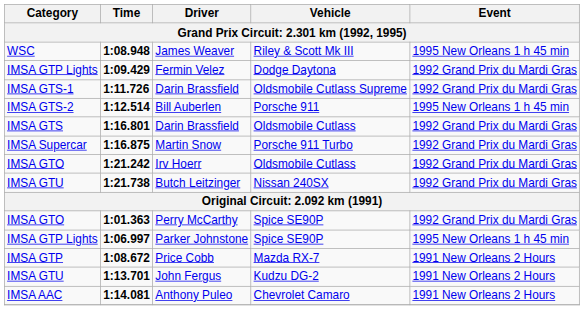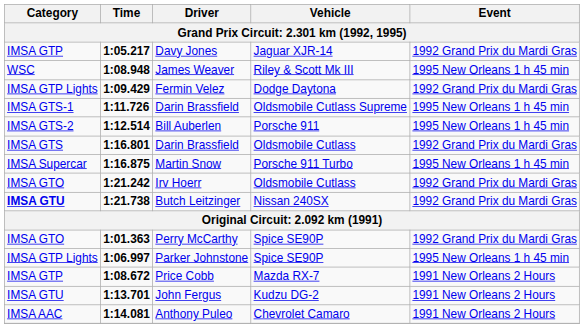 <table class="wikitable">
 <tr>
 <th>Category</th>
 <th>Time</th>
 <th>Driver</th>
 <th>Vehicle</th>
 <th>Event</th>
 </tr>
 <tr>
 <th colspan=5>Grand Prix Circuit: 2.301 km (1992, 1995)</th>
+</tr>
+<tr>
+<td><a href='#'>IMSA GTP</a></td>
+<td><strong>1:05.217</strong></td>
+<td><a href='#'>Davy Jones</a></td>
+<td><a href='#'>Jaguar XJR-14</a></td>
+<td><a href='#'>1992 Grand Prix du Mardi Gras</a></td>
 </tr>
 <tr>
 <td><a href='#'>WSC</a></td>
 <td><strong>1:08.948</strong></td>
 <td><a href='#'>James Weaver</a></td>
 <td><a href='#'>Riley & Scott Mk III</a></td>
 <td><a href='#'>1995 New Orleans 1 h 45 min</a></td>
 </tr>
 <tr>
 <td><a href='#'>IMSA GTP Lights</a></td>
 <td><strong>1:09.429</strong></td>
 <td><a href='#'>Fermin Velez</a></td>
 <td><a href='#'>Dodge Daytona</a></td>
 <td><a href='#'>1992 Grand Prix du Mardi Gras</a></td>
 </tr>
 <tr>
 <td><a href='#'>IMSA GTS-1</a></td>
 <td><strong>1:11.726</strong></td>
 <td><a href='#'>Darin Brassfield</a></td>
 <td><a href='#'>Oldsmobile Cutlass Supreme</a></td>
-<td><a href='#'>1992 Grand Prix du Mardi Gras</a></td>
+<td><a href='#'>1995 New Orleans 1 h 45 min</a></td>
 </tr>
 <tr>
 <td><a href='#'>IMSA GTS-2</a></td>
 <td><strong>1:12.514</strong></td>
 <td><a href='#'>Bill Auberlen</a></td>
 <td><a href='#'>Porsche 911</a></td>
 <td><a href='#'>1995 New Orleans 1 h 45 min</a></td>
 </tr>
 <tr>
 <td><a href='#'>IMSA GTS</a></td>
 <td><strong>1:16.801</strong></td>
 <td><a href='#'>Darin Brassfield</a></td>
 <td><a href='#'>Oldsmobile Cutlass</a></td>
 <td><a href='#'>1992 Grand Prix du Mardi Gras</a></td>
 </tr>
 <tr>
 <td><a href='#'>IMSA Supercar</a></td>
 <td><strong>1:16.875</strong></td>
 <td><a href='#'>Martin Snow</a></td>
 <td><a href='#'>Porsche 911 Turbo</a></td>
-<td><a href='#'>1992 Grand Prix du Mardi Gras</a></td>
+<td><a href='#'>1995 New Orleans 1 h 45 min</a></td>
 </tr>
 <tr>
 <td><a href='#'>IMSA GTO</a></td>
 <td><strong>1:21.242</strong></td>
 <td><a href='#'>Irv Hoerr</a></td>
 <td><a href='#'>Oldsmobile Cutlass</a></td>
 <td><a href='#'>1992 Grand Prix du Mardi Gras</a></td>
 </tr>
 <tr>
-<td><a href='#'>IMSA GTU</a></td>
+<td><strong><a href='#'>IMSA GTU</a></strong></td>
 <td><strong>1:21.738</strong></td>
 <td><a href='#'>Butch Leitzinger</a></td>
 <td><a href='#'>Nissan 240SX</a></td>
 <td><a href='#'>1992 Grand Prix du Mardi Gras</a></td>
 </tr>
 <tr>
 <th colspan=5>Original Circuit: 2.092 km (1991)</th>
 </tr>
 <tr>
 <td><a href='#'>IMSA GTO</a></td>
 <td><strong>1:01.363</strong></td>
 <td><a href='#'>Perry McCarthy</a></td>
 <td><a href='#'>Spice SE90P</a></td>
 <td><a href='#'>1992 Grand Prix du Mardi Gras</a></td>
 </tr>
 <tr>
 <td><a href='#'>IMSA GTP Lights</a></td>
 <td><strong>1:06.997</strong></td>
 <td><a href='#'>Parker Johnstone</a></td>
 <td><a href='#'>Spice SE90P</a></td>
 <td><a href='#'>1995 New Orleans 1 h 45 min</a></td>
 </tr>
 <tr>
 <td><a href='#'>IMSA GTP</a></td>
 <td><strong>1:08.672</strong></td>
 <td><a href='#'>Price Cobb</a></td>
 <td><a href='#'>Mazda RX-7</a></td>
 <td><a href='#'>1991 New Orleans 2 Hours</a></td>
 </tr>
 <tr>
 <td><a href='#'>IMSA GTU</a></td>
 <td><strong>1:13.701</strong></td>
 <td><a href='#'>John Fergus</a></td>
 <td><a href='#'>Kudzu DG-2</a></td>
 <td><a href='#'>1991 New Orleans 2 Hours</a></td>
 </tr>
 <tr>
 <td><a href='#'>IMSA AAC</a></td>
 <td><strong>1:14.081</strong></td>
 <td><a href='#'>Anthony Puleo</a></td>
 <td><a href='#'>Chevrolet Camaro</a></td>
 <td><a href='#'>1991 New Orleans 2 Hours</a></td>
 </tr>
 <tr>
 </tr>
 </table>
